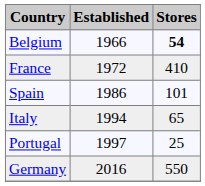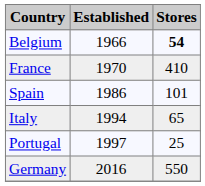 <table align=center bgcolor="#f7f8ff" cellpadding="3" cellspacing="0" border="1" style="font-size: 95%; border: gray solid 1px; border-collapse: collapse;" class="sortable">
 <tr bgcolor="#CCCCCC">
 <td align="center"><strong>Country</strong></td>
 <td align="center"><strong>Established</strong></td>
 <td align="center"><strong>Stores</strong></td>
 </tr>
 <tr>
 <td align=left> <a href='#'>Belgium</a></td>
 <td align=center>1966</td>
 <td align=center><strong>54</strong></td>
 </tr>
 <tr bgcolor="#EFEFEF">
 <td align=left> <a href='#'>France</a></td>
-<td align=center>1972</td>
+<td align=center>1970</td>
 <td align=center>410</td>
 </tr>
 <tr>
 <td align=left> <a href='#'>Spain</a></td>
 <td align=center>1986</td>
 <td align=center>101</td>
 </tr>
 <tr bgcolor="#EFEFEF">
 <td align=left> <a href='#'>Italy</a></td>
 <td align=center>1994</td>
 <td align=center>65</td>
 </tr>
 <tr>
 <td align=left> <a href='#'>Portugal</a></td>
 <td align=center>1997</td>
 <td align=center>25</td>
 </tr>
 <tr bgcolor="#EFEFEF">
 <td align=left> <a href='#'>Germany</a></td>
 <td align=center>2016</td>
 <td align=center>550</td>
 </tr>
 <tr bgcolor="#EFEFEF">
 </tr>
 </table>
